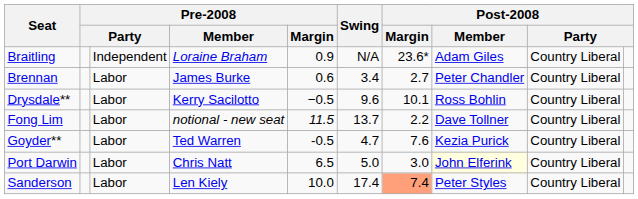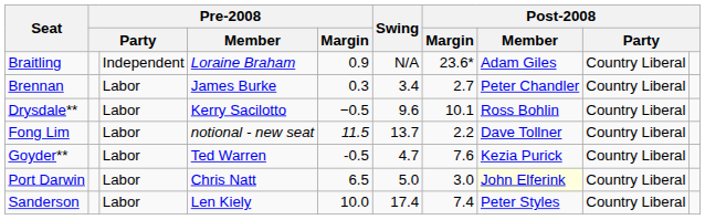 <table class="wikitable">
 <tr>
 <th rowspan=2>Seat</th>
 <th colspan=4>Pre-2008</th>
 <th rowspan=2>Swing</th>
 <th colspan=4>Post-2008</th>
 </tr>
 <tr>
 <th colspan=2>Party</th>
 <th>Member</th>
 <th>Margin</th>
 <th>Margin</th>
 <th>Member</th>
 <th colspan=2>Party</th>
 </tr>
 <tr>
 <td><a href='#'>Braitling</a></td>
 <td> </td>
 <td>Independent</td>
 <td><em><a href='#'>Loraine Braham</a></em></td>
 <td style="text-align:right;">0.9</td>
 <td style="text-align:right;">N/A</td>
 <td style="text-align:right;">23.6*</td>
 <td><a href='#'>Adam Giles</a></td>
 <td>Country Liberal</td>
 <td> </td>
 </tr>
 <tr>
 <td><a href='#'>Brennan</a></td>
 <td> </td>
 <td>Labor</td>
 <td><a href='#'>James Burke</a></td>
-<td style="text-align:right;">0.6</td>
+<td style="text-align:right;">0.3</td>
 <td style="text-align:right;">3.4</td>
 <td style="text-align:right;">2.7</td>
 <td><a href='#'>Peter Chandler</a></td>
 <td>Country Liberal</td>
 <td> </td>
 </tr>
 <tr>
 <td><a href='#'>Drysdale</a>**</td>
 <td> </td>
 <td>Labor</td>
 <td><a href='#'>Kerry Sacilotto</a></td>
 <td style="text-align:right;">−0.5</td>
 <td style="text-align:right;">9.6</td>
 <td style="text-align:right;">10.1</td>
 <td><a href='#'>Ross Bohlin</a></td>
 <td>Country Liberal</td>
 <td> </td>
 </tr>
 <tr>
 <td><a href='#'>Fong Lim</a></td>
 <td> </td>
 <td>Labor</td>
 <td><em>notional - new seat</em></td>
 <td style="text-align:right;"><em>11.5</em></td>
 <td style="text-align:right;">13.7</td>
 <td style="text-align:right;">2.2</td>
 <td><a href='#'>Dave Tollner</a></td>
 <td>Country Liberal</td>
 <td> </td>
 </tr>
 <tr>
 <td><a href='#'>Goyder</a>**</td>
 <td> </td>
 <td>Labor</td>
 <td><a href='#'>Ted Warren</a></td>
 <td style="text-align:right;">-0.5</td>
 <td style="text-align:right;">4.7</td>
 <td style="text-align:right;">7.6</td>
 <td><a href='#'>Kezia Purick</a></td>
 <td>Country Liberal</td>
 <td> </td>
 </tr>
 <tr>
 <td><a href='#'>Port Darwin</a></td>
 <td> </td>
 <td>Labor</td>
 <td><a href='#'>Chris Natt</a></td>
 <td style="text-align:right;">6.5</td>
 <td style="text-align:right;">5.0</td>
 <td style="text-align:right;">3.0</td>
 <td style="background: lightyellow;"><a href='#'>John Elferink</a></td>
 <td>Country Liberal</td>
 <td> </td>
 </tr>
 <tr>
 <td><a href='#'>Sanderson</a></td>
 <td> </td>
 <td>Labor</td>
 <td><a href='#'>Len Kiely</a></td>
 <td style="text-align:right;">10.0</td>
 <td style="text-align:right;">17.4</td>
-<td style="background: lightsalmon; text-align:right;">7.4</td>
+<td style="text-align:right;">7.4</td>
 <td><a href='#'>Peter Styles</a></td>
 <td>Country Liberal</td>
 <td> </td>
 </tr>
 </table>
